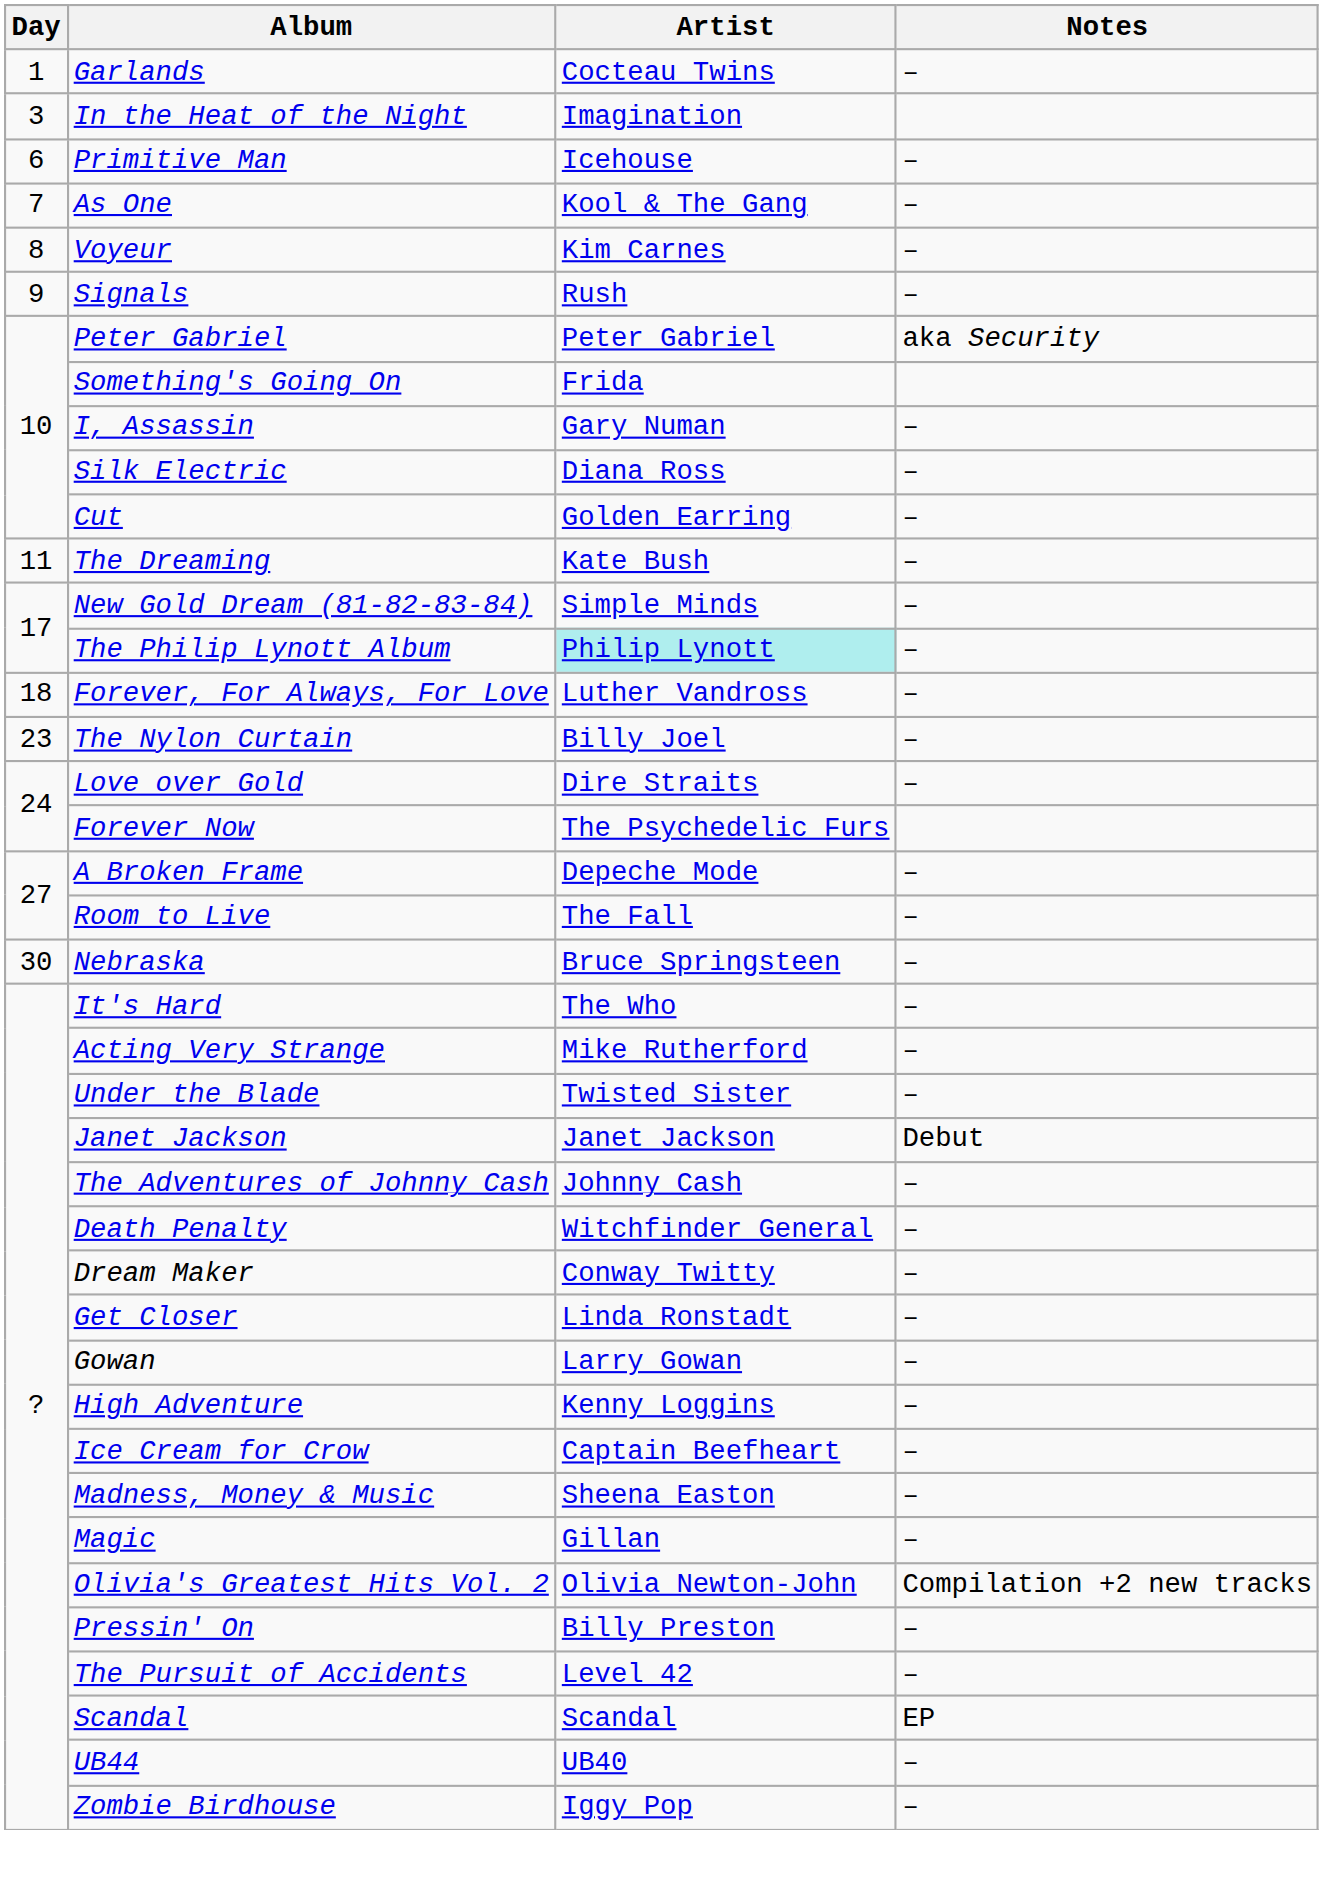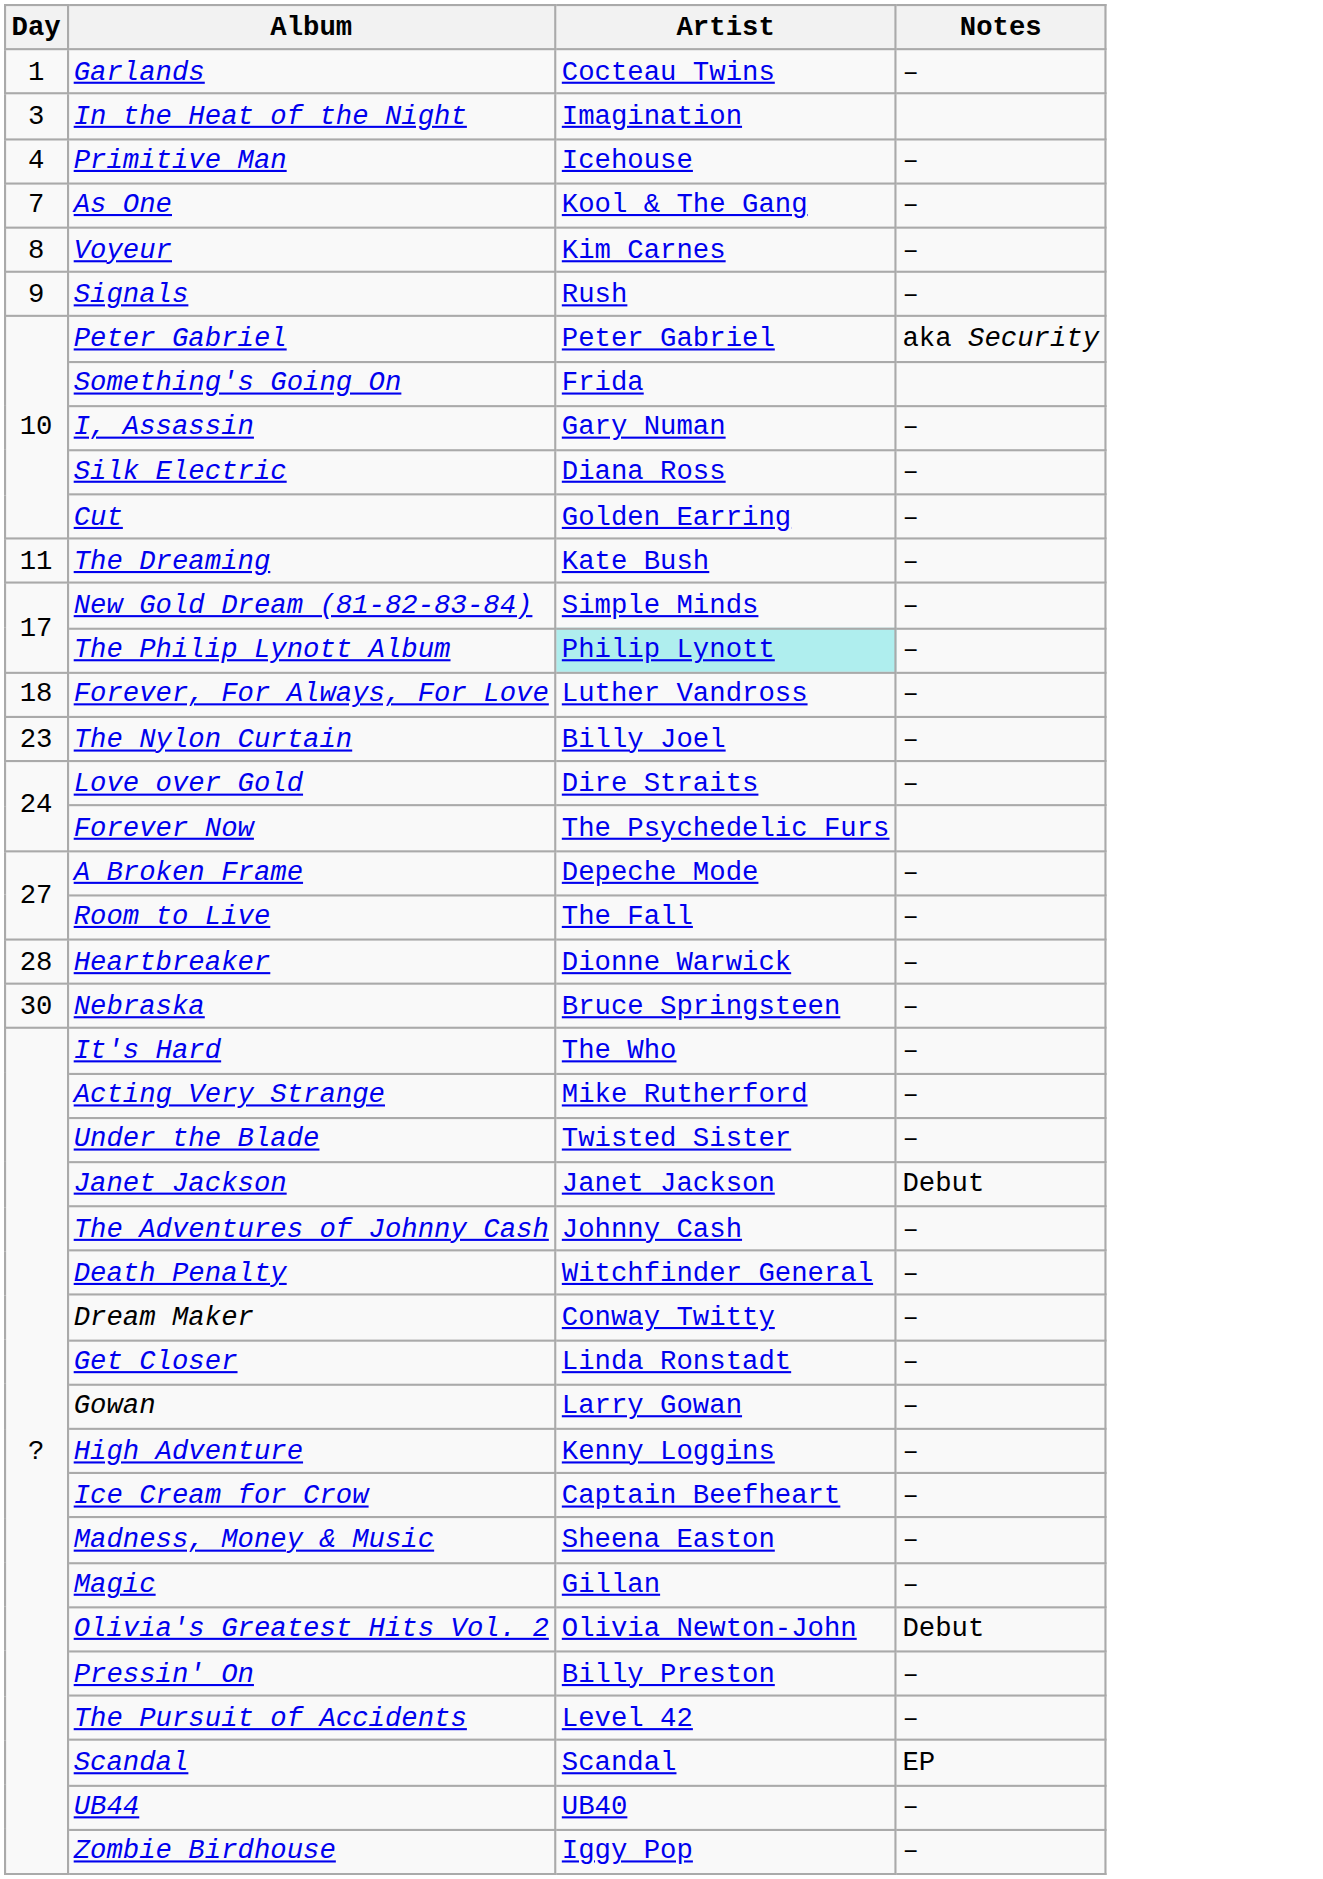 <table class="wikitable">
 <tr>
 <th>Day</th>
 <th>Album</th>
 <th>Artist</th>
 <th>Notes</th>
 </tr>
 <tr>
 <td align="center" rowspan="1">1</td>
 <td><em><a href='#'>Garlands</a></em></td>
 <td><a href='#'>Cocteau Twins</a></td>
 <td>–</td>
 </tr>
 <tr>
 <td align="center" rowspan="1">3</td>
 <td><em><a href='#'>In the Heat of the Night</a></em></td>
 <td><a href='#'>Imagination</a></td>
 <td></td>
 </tr>
 <tr>
-<td align="center" rowspan="1">6</td>
+<td align="center" rowspan="1">4</td>
 <td><em><a href='#'>Primitive Man</a></em></td>
 <td><a href='#'>Icehouse</a></td>
 <td>–</td>
 </tr>
 <tr>
 <td align="center" rowspan="1">7</td>
 <td><em><a href='#'>As One</a></em></td>
 <td><a href='#'>Kool & The Gang</a></td>
 <td>–</td>
 </tr>
 <tr>
 <td align="center" rowspan="1">8</td>
 <td><em><a href='#'>Voyeur</a></em></td>
 <td><a href='#'>Kim Carnes</a></td>
 <td>–</td>
 </tr>
 <tr>
 <td align="center" rowspan="1">9</td>
 <td><em><a href='#'>Signals</a></em></td>
 <td><a href='#'>Rush</a></td>
 <td>–</td>
 </tr>
 <tr>
 <td align="center" rowspan="5">10</td>
 <td><em><a href='#'>Peter Gabriel</a></em></td>
 <td><a href='#'>Peter Gabriel</a></td>
 <td>aka <em>Security</em></td>
 </tr>
 <tr>
 <td><em><a href='#'>Something's Going On</a></em></td>
 <td><a href='#'>Frida</a></td>
 <td></td>
 </tr>
 <tr>
 <td><em><a href='#'>I, Assassin</a></em></td>
 <td><a href='#'>Gary Numan</a></td>
 <td>–</td>
 </tr>
 <tr>
 <td><em><a href='#'>Silk Electric</a></em></td>
 <td><a href='#'>Diana Ross</a></td>
 <td>–</td>
 </tr>
 <tr>
 <td><em><a href='#'>Cut</a></em></td>
 <td><a href='#'>Golden Earring</a></td>
 <td>–</td>
 </tr>
 <tr>
 <td align="center" rowspan="1">11</td>
 <td><em><a href='#'>The Dreaming</a></em></td>
 <td><a href='#'>Kate Bush</a></td>
 <td>–</td>
 </tr>
 <tr>
 <td align="center" rowspan="2">17</td>
 <td><em><a href='#'>New Gold Dream (81-82-83-84)</a></em></td>
 <td><a href='#'>Simple Minds</a></td>
 <td>–</td>
 </tr>
 <tr>
 <td><em><a href='#'>The Philip Lynott Album</a></em></td>
 <td style="background: paleturquoise;"><a href='#'>Philip Lynott</a></td>
 <td>–</td>
 </tr>
 <tr>
 <td align="center" rowspan="1">18</td>
 <td><em><a href='#'>Forever, For Always, For Love</a></em></td>
 <td><a href='#'>Luther Vandross</a></td>
 <td>–</td>
 </tr>
 <tr>
 <td align="center" rowspan="1">23</td>
 <td><em><a href='#'>The Nylon Curtain</a></em></td>
 <td><a href='#'>Billy Joel</a></td>
 <td>–</td>
 </tr>
 <tr>
 <td align="center" rowspan="2">24</td>
 <td><em><a href='#'>Love over Gold</a></em></td>
 <td><a href='#'>Dire Straits</a></td>
 <td>–</td>
 </tr>
 <tr>
 <td><em><a href='#'>Forever Now</a></em></td>
 <td><a href='#'>The Psychedelic Furs</a></td>
 <td></td>
 </tr>
 <tr>
 <td align="center" rowspan="2">27</td>
 <td><em><a href='#'>A Broken Frame</a></em></td>
 <td><a href='#'>Depeche Mode</a></td>
 <td>–</td>
 </tr>
 <tr>
 <td><em><a href='#'>Room to Live</a></em></td>
 <td><a href='#'>The Fall</a></td>
 <td>–</td>
 </tr>
 <tr>
+<td align="center" rowspan="1">28</td>
+<td><em><a href='#'>Heartbreaker</a></em></td>
+<td><a href='#'>Dionne Warwick</a></td>
+<td>–</td>
+</tr>
+<tr>
 <td align="center" rowspan="1">30</td>
 <td><em><a href='#'>Nebraska</a></em></td>
 <td><a href='#'>Bruce Springsteen</a></td>
 <td>–</td>
 </tr>
 <tr>
 <td align="center" rowspan="19">?</td>
 <td><em><a href='#'>It's Hard</a></em></td>
 <td><a href='#'>The Who</a></td>
 <td>–</td>
 </tr>
 <tr>
 <td><em><a href='#'>Acting Very Strange</a></em></td>
 <td><a href='#'>Mike Rutherford</a></td>
 <td>–</td>
 </tr>
 <tr>
 <td><em><a href='#'>Under the Blade</a></em></td>
 <td><a href='#'>Twisted Sister</a></td>
 <td>–</td>
 </tr>
 <tr>
 <td><em><a href='#'>Janet Jackson</a></em></td>
 <td><a href='#'>Janet Jackson</a></td>
 <td>Debut</td>
 </tr>
 <tr>
 <td><em><a href='#'>The Adventures of Johnny Cash</a></em></td>
 <td><a href='#'>Johnny Cash</a></td>
 <td>–</td>
 </tr>
 <tr>
 <td><em><a href='#'>Death Penalty</a></em></td>
 <td><a href='#'>Witchfinder General</a></td>
 <td>–</td>
 </tr>
 <tr>
 <td><em>Dream Maker</em></td>
 <td><a href='#'>Conway Twitty</a></td>
 <td>–</td>
 </tr>
 <tr>
 <td><em><a href='#'>Get Closer</a></em></td>
 <td><a href='#'>Linda Ronstadt</a></td>
 <td>–</td>
 </tr>
 <tr>
 <td><em>Gowan</em></td>
 <td><a href='#'>Larry Gowan</a></td>
 <td>–</td>
 </tr>
 <tr>
 <td><em><a href='#'>High Adventure</a></em></td>
 <td><a href='#'>Kenny Loggins</a></td>
 <td>–</td>
 </tr>
 <tr>
 <td><em><a href='#'>Ice Cream for Crow</a></em></td>
 <td><a href='#'>Captain Beefheart</a></td>
 <td>–</td>
 </tr>
 <tr>
 <td><em><a href='#'>Madness, Money & Music</a></em></td>
 <td><a href='#'>Sheena Easton</a></td>
 <td>–</td>
 </tr>
 <tr>
 <td><em><a href='#'>Magic</a></em></td>
 <td><a href='#'>Gillan</a></td>
 <td>–</td>
 </tr>
 <tr>
 <td><em><a href='#'>Olivia's Greatest Hits Vol. 2</a></em></td>
 <td><a href='#'>Olivia Newton-John</a></td>
-<td>Compilation +2 new tracks</td>
+<td>Debut</td>
 </tr>
 <tr>
 <td><em><a href='#'>Pressin' On</a></em></td>
 <td><a href='#'>Billy Preston</a></td>
 <td>–</td>
 </tr>
 <tr>
 <td><em><a href='#'>The Pursuit of Accidents</a></em></td>
 <td><a href='#'>Level 42</a></td>
 <td>–</td>
 </tr>
 <tr>
 <td><em><a href='#'>Scandal</a></em></td>
 <td><a href='#'>Scandal</a></td>
 <td>EP</td>
 </tr>
 <tr>
 <td><em><a href='#'>UB44</a></em></td>
 <td><a href='#'>UB40</a></td>
 <td>–</td>
 </tr>
 <tr>
 <td><em><a href='#'>Zombie Birdhouse</a></em></td>
 <td><a href='#'>Iggy Pop</a></td>
 <td>–</td>
 </tr>
 </table>
